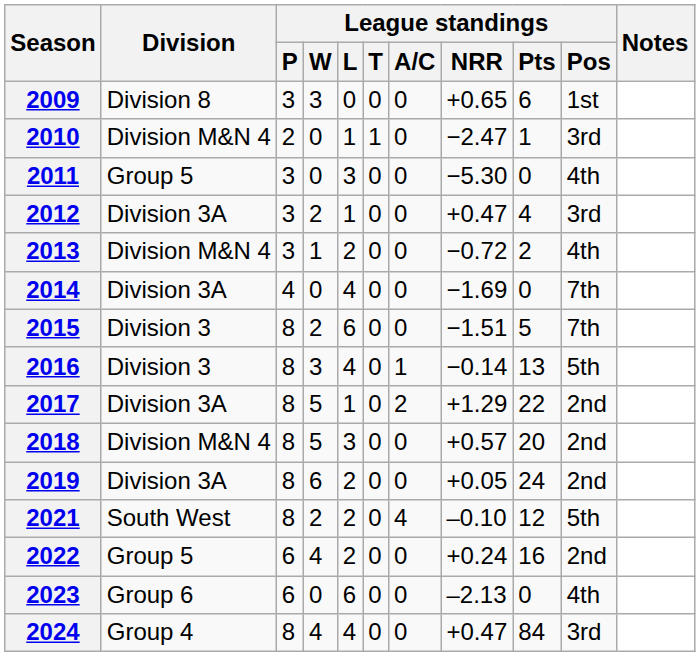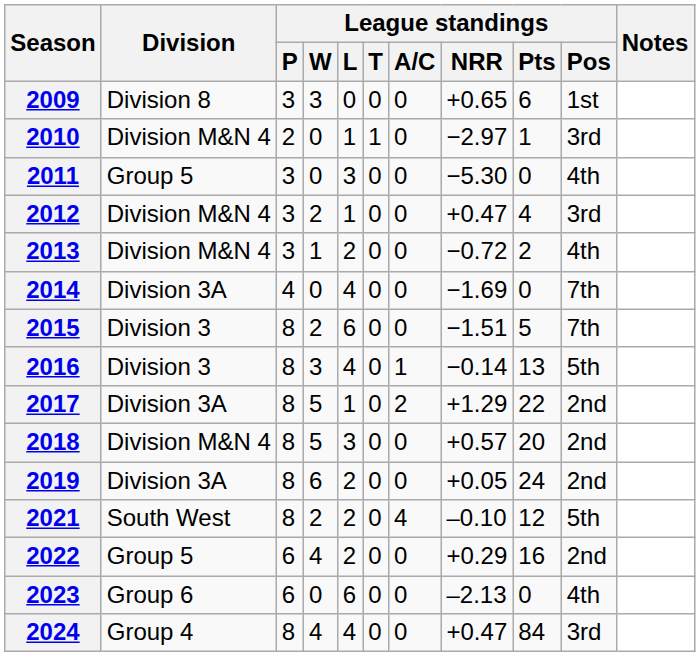 <table class="wikitable sortable">
 <tr>
 <th scope="col" rowspan="2">Season</th>
 <th scope="col" rowspan="2">Division</th>
 <th scope="col" colspan="8">League standings</th>
 <th scope="col" rowspan="2">Notes</th>
 </tr>
 <tr>
 <th scope="col">P</th>
 <th scope="col">W</th>
 <th scope="col">L</th>
 <th scope="col">T</th>
 <th scope="col">A/C</th>
 <th scope="col">NRR</th>
 <th scope="col">Pts</th>
 <th scope="col">Pos</th>
 </tr>
 <tr>
 <th scope="row"><a href='#'>2009</a></th>
 <td>Division 8</td>
 <td>3</td>
 <td>3</td>
 <td>0</td>
 <td>0</td>
 <td>0</td>
 <td>+0.65</td>
 <td>6</td>
 <td>1st</td>
 <td style="background: white;"></td>
 </tr>
 <tr>
 <th scope="row"><a href='#'>2010</a></th>
 <td>Division M&N 4</td>
 <td>2</td>
 <td>0</td>
 <td>1</td>
 <td>1</td>
 <td>0</td>
-<td>−2.47</td>
+<td>−2.97</td>
 <td>1</td>
 <td>3rd</td>
 <td style="background: white;"></td>
 </tr>
 <tr>
 <th scope="row"><a href='#'>2011</a></th>
 <td>Group 5</td>
 <td>3</td>
 <td>0</td>
 <td>3</td>
 <td>0</td>
 <td>0</td>
 <td>−5.30</td>
 <td>0</td>
 <td>4th</td>
 <td style="background: white;"></td>
 </tr>
 <tr>
 <th scope="row"><a href='#'>2012</a></th>
-<td>Division 3A</td>
+<td>Division M&N 4</td>
 <td>3</td>
 <td>2</td>
 <td>1</td>
 <td>0</td>
 <td>0</td>
 <td>+0.47</td>
 <td>4</td>
 <td>3rd</td>
 <td style="background: white;"></td>
 </tr>
 <tr>
 <th scope="row"><a href='#'>2013</a></th>
 <td>Division M&N 4</td>
 <td>3</td>
 <td>1</td>
 <td>2</td>
 <td>0</td>
 <td>0</td>
 <td>−0.72</td>
 <td>2</td>
 <td>4th</td>
 <td style="background: white;"></td>
 </tr>
 <tr>
 <th scope="row"><a href='#'>2014</a></th>
 <td>Division 3A</td>
 <td>4</td>
 <td>0</td>
 <td>4</td>
 <td>0</td>
 <td>0</td>
 <td>−1.69</td>
 <td>0</td>
 <td>7th</td>
 <td style="background: white;"></td>
 </tr>
 <tr>
 <th scope="row"><a href='#'>2015</a></th>
 <td>Division 3</td>
 <td>8</td>
 <td>2</td>
 <td>6</td>
 <td>0</td>
 <td>0</td>
 <td>−1.51</td>
 <td>5</td>
 <td>7th</td>
 <td style="background: white;"></td>
 </tr>
 <tr>
 <th scope="row"><a href='#'>2016</a></th>
 <td>Division 3</td>
 <td>8</td>
 <td>3</td>
 <td>4</td>
 <td>0</td>
 <td>1</td>
 <td>−0.14</td>
 <td>13</td>
 <td>5th</td>
 <td style="background: white;"></td>
 </tr>
 <tr>
 <th scope="row"><a href='#'>2017</a></th>
 <td>Division 3A</td>
 <td>8</td>
 <td>5</td>
 <td>1</td>
 <td>0</td>
 <td>2</td>
 <td>+1.29</td>
 <td>22</td>
 <td>2nd</td>
 <td style="background: white;"></td>
 </tr>
 <tr>
 <th scope="row"><a href='#'>2018</a></th>
 <td>Division M&N 4</td>
 <td>8</td>
 <td>5</td>
 <td>3</td>
 <td>0</td>
 <td>0</td>
 <td>+0.57</td>
 <td>20</td>
 <td>2nd</td>
 <td style="background: white;"></td>
 </tr>
 <tr>
 <th scope="row"><a href='#'>2019</a></th>
 <td>Division 3A</td>
 <td>8</td>
 <td>6</td>
 <td>2</td>
 <td>0</td>
 <td>0</td>
 <td>+0.05</td>
 <td>24</td>
 <td>2nd</td>
 <td style="background: white;"></td>
 </tr>
 <tr>
 <th scope="row"><a href='#'>2021</a></th>
 <td>South West</td>
 <td>8</td>
 <td>2</td>
 <td>2</td>
 <td>0</td>
 <td>4</td>
 <td>–0.10</td>
 <td>12</td>
 <td>5th</td>
 <td style="background: white;"></td>
 </tr>
 <tr>
 <th scope="row"><a href='#'>2022</a></th>
 <td>Group 5</td>
 <td>6</td>
 <td>4</td>
 <td>2</td>
 <td>0</td>
 <td>0</td>
-<td>+0.24</td>
+<td>+0.29</td>
 <td>16</td>
 <td>2nd</td>
 <td style="background: white;"></td>
 </tr>
 <tr>
 <th scope="row"><a href='#'>2023</a></th>
 <td>Group 6</td>
 <td>6</td>
 <td>0</td>
 <td>6</td>
 <td>0</td>
 <td>0</td>
 <td>–2.13</td>
 <td>0</td>
 <td>4th</td>
 <td style="background: white;"></td>
 </tr>
 <tr>
 <th scope="row"><a href='#'>2024</a></th>
 <td>Group 4</td>
 <td>8</td>
 <td>4</td>
 <td>4</td>
 <td>0</td>
 <td>0</td>
 <td>+0.47</td>
 <td>84</td>
 <td>3rd</td>
 <td style="background: white;"></td>
 </tr>
 </table>
